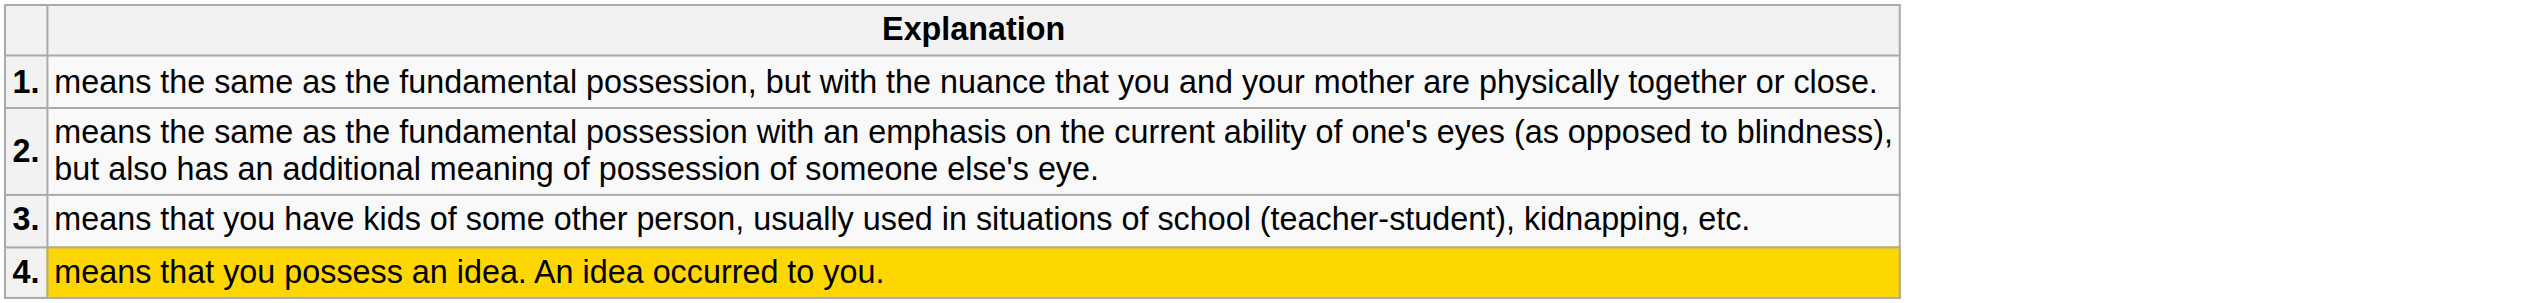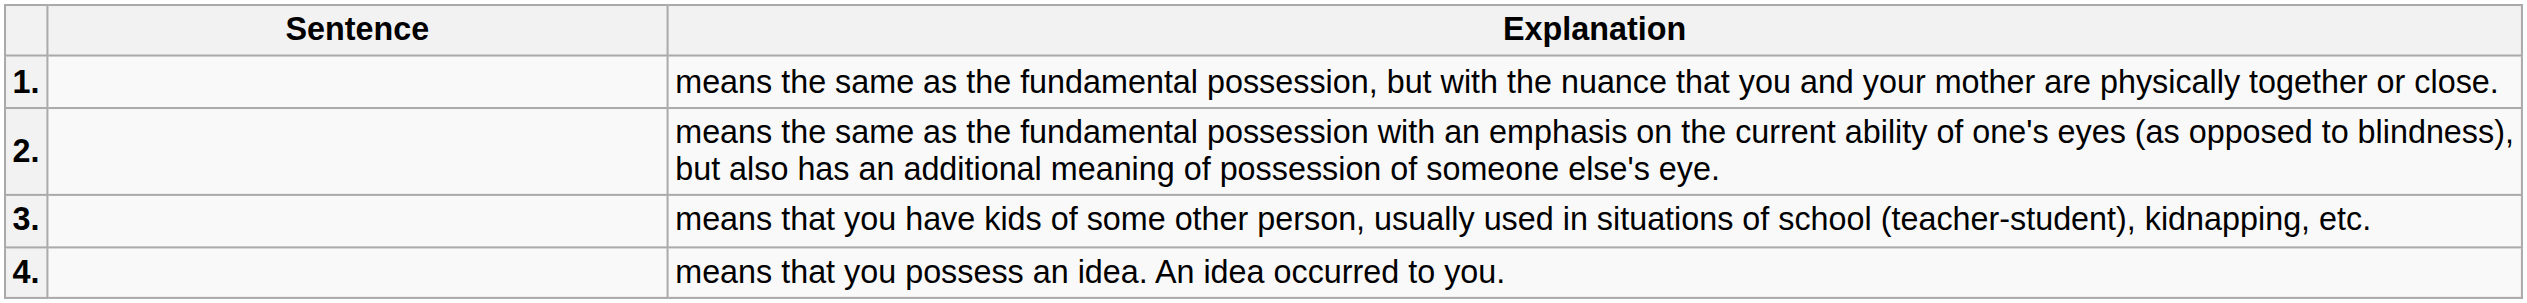 <table class="wikitable">
 <tr>
 <th></th>
+<th width="300px">Sentence</th>
 <th>Explanation</th>
 </tr>
 <tr>
 <th>1.</th>
+<td></td>
 <td>means the same as the fundamental possession, but with the nuance that you and your mother are physically together or close.</td>
 </tr>
 <tr>
 <th>2.</th>
+<td></td>
 <td>means the same as the fundamental possession with an emphasis on the current ability of one's eyes (as opposed to blindness),<br>but also has an additional meaning of possession of someone else's eye.</td>
 </tr>
 <tr>
 <th>3.</th>
+<td></td>
 <td>means that you have kids of some other person, usually used in situations of school (teacher-student), kidnapping, etc.</td>
 </tr>
 <tr>
 <th>4.</th>
-<td style="background: gold;">means that you possess an idea. An idea occurred to you.</td>
+<td></td>
+<td>means that you possess an idea. An idea occurred to you.</td>
 </tr>
 </table>
